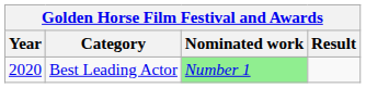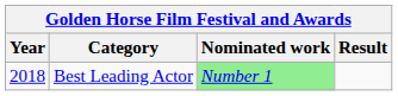 <table class="wikitable sortable">
 <tr>
 <th colspan="4"  align="center"><a href='#'>Golden Horse Film Festival and Awards</a></th>
 </tr>
 <tr>
 <th>Year</th>
 <th>Category</th>
 <th>Nominated work</th>
 <th>Result</th>
 </tr>
 <tr>
-<td><a href='#'>2020</a></td>
+<td><a href='#'>2018</a></td>
 <td><a href='#'>Best Leading Actor</a></td>
 <td style="background: lightgreen;"><em><a href='#'>Number 1</a></em></td>
 <td></td>
 </tr>
 </table>
